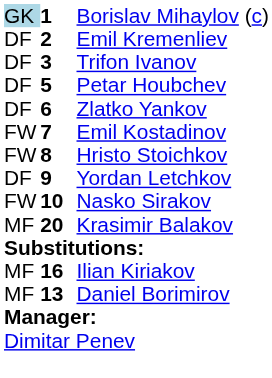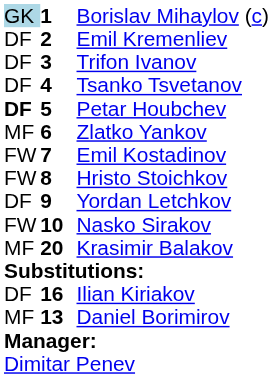 <table style="font-size: 90%" cellspacing="0" cellpadding="0">
 <tr>
 <th width="25"></th>
 <th width="25"></th>
 </tr>
 <tr>
 <td style="background: lightblue;">GK</td>
 <td><strong>1</strong></td>
 <td><a href='#'>Borislav Mihaylov</a> (<a href='#'>c</a>)</td>
 </tr>
 <tr>
 <td>DF</td>
 <td><strong>2</strong></td>
 <td><a href='#'>Emil Kremenliev</a></td>
 </tr>
 <tr>
 <td>DF</td>
 <td><strong>3</strong></td>
 <td><a href='#'>Trifon Ivanov</a></td>
 <td></td>
 </tr>
 <tr>
 <td>DF</td>
+<td><strong>4</strong></td>
+<td><a href='#'>Tsanko Tsvetanov</a></td>
+<td></td>
+<td></td>
+</tr>
+<tr>
+<td><strong>DF</strong></td>
 <td><strong>5</strong></td>
 <td><a href='#'>Petar Houbchev</a></td>
 <td></td>
 </tr>
 <tr>
-<td>DF</td>
+<td>MF</td>
 <td><strong>6</strong></td>
 <td><a href='#'>Zlatko Yankov</a></td>
 <td></td>
 </tr>
 <tr>
 <td>FW</td>
 <td><strong>7</strong></td>
 <td><a href='#'>Emil Kostadinov</a></td>
 <td></td>
 <td></td>
 </tr>
 <tr>
 <td>FW</td>
 <td><strong>8</strong></td>
 <td><a href='#'>Hristo Stoichkov</a></td>
 </tr>
 <tr>
 <td>DF</td>
 <td><strong>9</strong></td>
 <td><a href='#'>Yordan Letchkov</a></td>
 </tr>
 <tr>
 <td>FW</td>
 <td><strong>10</strong></td>
 <td><a href='#'>Nasko Sirakov</a></td>
 </tr>
 <tr>
 <td>MF</td>
 <td><strong>20</strong></td>
 <td><a href='#'>Krasimir Balakov</a></td>
 </tr>
 <tr>
 <td colspan=3><strong>Substitutions:</strong></td>
 </tr>
 <tr>
-<td>MF</td>
+<td>DF</td>
 <td><strong>16</strong></td>
 <td><a href='#'>Ilian Kiriakov</a></td>
 <td></td>
 <td></td>
 </tr>
 <tr>
 <td>MF</td>
 <td><strong>13</strong></td>
 <td><a href='#'>Daniel Borimirov</a></td>
 <td></td>
 <td></td>
 </tr>
 <tr>
 <td colspan=3><strong>Manager:</strong></td>
 </tr>
 <tr>
 <td colspan="4"><a href='#'>Dimitar Penev</a></td>
 </tr>
 </table>
